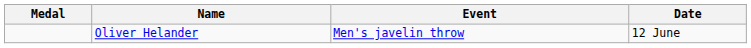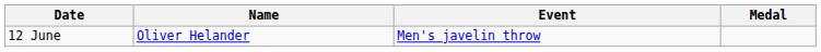 <table class="wikitable" style="font-size:90%" width=60%>
 <tr>
-<th>Medal</th>
+<th>Date</th>
 <th>Name</th>
 <th>Event</th>
-<th>Date</th>
+<th>Medal</th>
 </tr>
 <tr>
-<td></td>
+<td>12 June</td>
 <td><a href='#'>Oliver Helander</a></td>
 <td><a href='#'>Men's javelin throw</a></td>
-<td>12 June</td>
+<td></td>
 </tr>
 </table>
